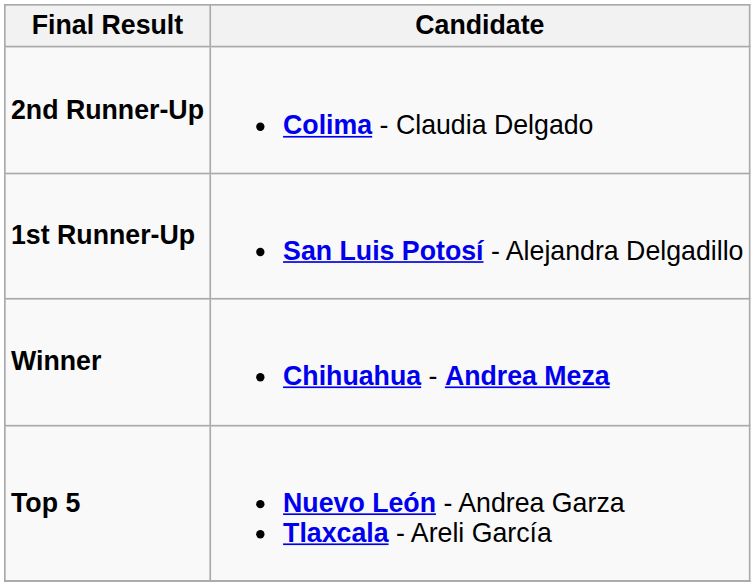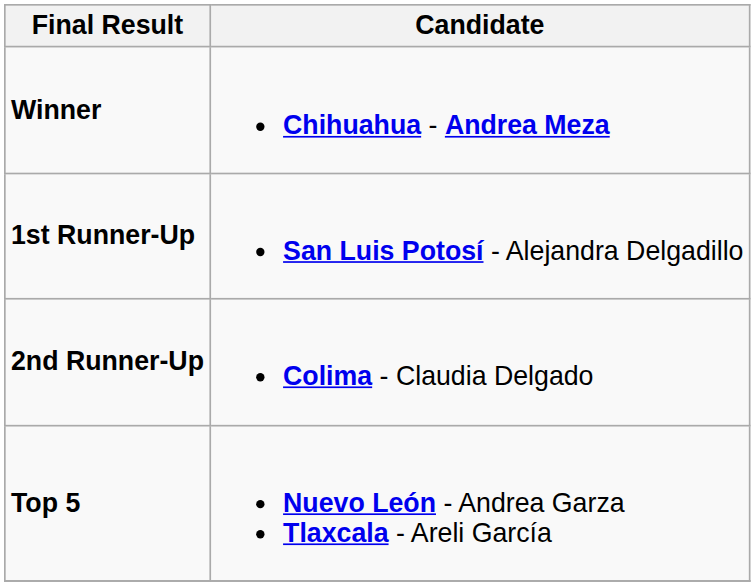 <table class="wikitable">
 <tr>
 <th>Final Result</th>
 <th>Candidate</th>
 </tr>
 <tr>
-<td> <strong>2nd Runner-Up</strong></td>
-<td><br><ul><li><strong> <a href='#'>Colima</a></strong> - Claudia Delgado</li></ul></td>
+<td> <strong>Winner</strong></td>
+<td><br><ul><li><strong> <a href='#'>Chihuahua</a></strong> - <strong><a href='#'>Andrea Meza</a></strong></li></ul></td>
 </tr>
 <tr>
 <td> <strong>1st Runner-Up</strong></td>
 <td><br><ul><li><strong> <a href='#'>San Luis Potosí</a></strong> - Alejandra Delgadillo</li></ul></td>
 </tr>
 <tr>
-<td> <strong>Winner</strong></td>
-<td><br><ul><li><strong> <a href='#'>Chihuahua</a></strong> - <strong><a href='#'>Andrea Meza</a></strong></li></ul></td>
+<td> <strong>2nd Runner-Up</strong></td>
+<td><br><ul><li><strong> <a href='#'>Colima</a></strong> - Claudia Delgado</li></ul></td>
 </tr>
 <tr>
 <td><strong>Top 5</strong></td>
 <td><br><ul><li><strong> <a href='#'>Nuevo León</a></strong> - Andrea Garza</li><li><strong> <a href='#'>Tlaxcala</a></strong> - Areli García</li></ul></td>
 </tr>
 <tr>
 </tr>
 </table>
